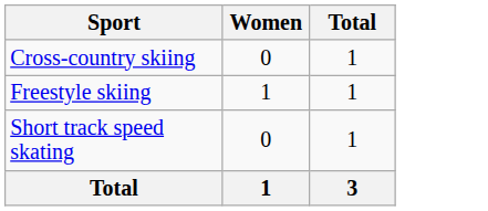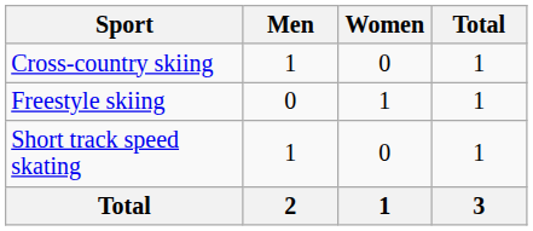 <table class="wikitable sortable" style="text-align:center">
 <tr>
 <th width=150>Sport</th>
+<th width=55>Men</th>
 <th width=55>Women</th>
 <th width=55>Total</th>
 </tr>
 <tr>
 <td align=left><a href='#'>Cross-country skiing</a></td>
+<td>1</td>
 <td>0</td>
 <td>1</td>
 </tr>
 <tr>
 <td align=left><a href='#'>Freestyle skiing</a></td>
+<td>0</td>
 <td>1</td>
 <td>1</td>
 </tr>
 <tr>
 <td align=left><a href='#'>Short track speed skating</a></td>
+<td>1</td>
 <td>0</td>
 <td>1</td>
 </tr>
 <tr>
 <th>Total</th>
+<th>2</th>
 <th>1</th>
 <th>3</th>
 </tr>
 </table>
